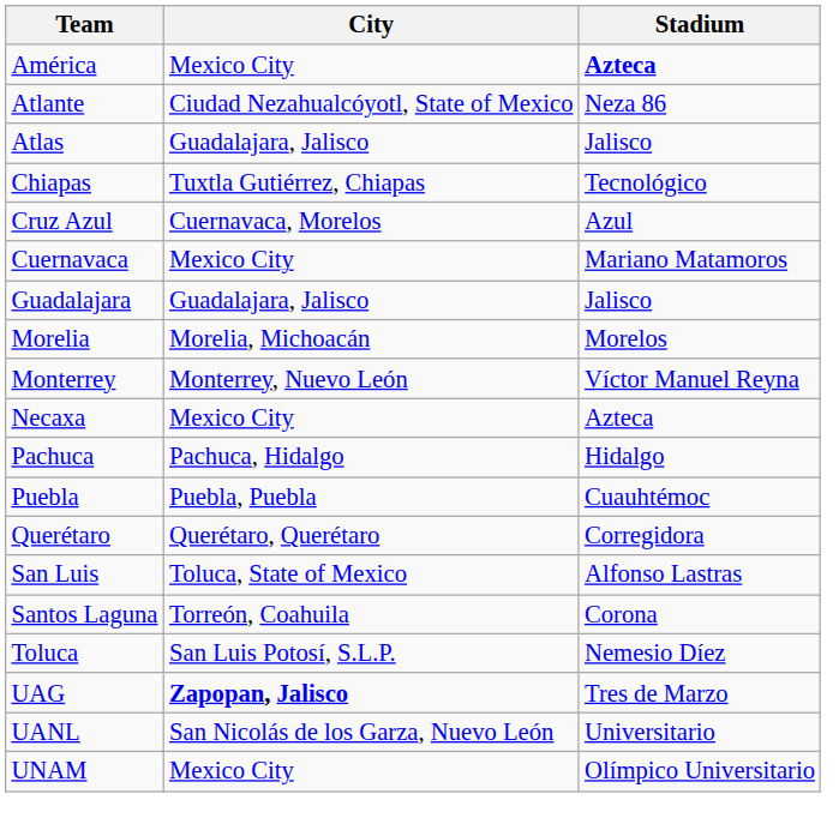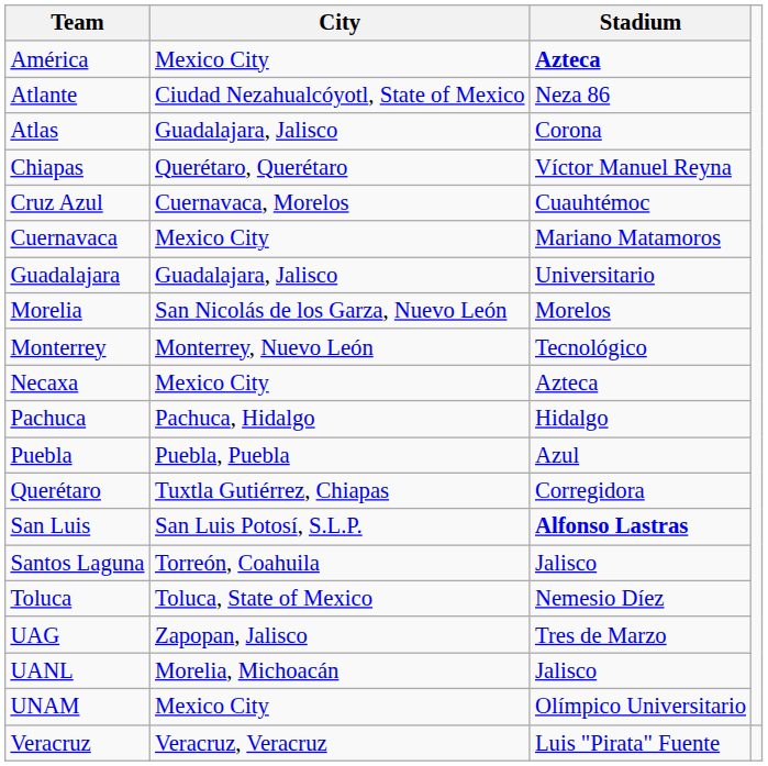 <table class="wikitable" class="toccolours sortable">
 <tr>
 <th>Team</th>
 <th>City</th>
 <th>Stadium</th>
 </tr>
 <tr>
 <td><a href='#'>América</a></td>
 <td><a href='#'>Mexico City</a></td>
 <td><strong><a href='#'>Azteca</a></strong></td>
 </tr>
 <tr>
 <td><a href='#'>Atlante</a></td>
 <td><a href='#'>Ciudad Nezahualcóyotl</a>, <a href='#'>State of Mexico</a></td>
 <td><a href='#'>Neza 86</a></td>
 </tr>
 <tr>
 <td><a href='#'>Atlas</a></td>
 <td><a href='#'>Guadalajara</a>, <a href='#'>Jalisco</a></td>
-<td><a href='#'>Jalisco</a></td>
+<td><a href='#'>Corona</a></td>
 </tr>
 <tr>
 <td><a href='#'>Chiapas</a></td>
-<td><a href='#'>Tuxtla Gutiérrez</a>, <a href='#'>Chiapas</a></td>
-<td><a href='#'>Tecnológico</a></td>
+<td><a href='#'>Querétaro</a>, <a href='#'>Querétaro</a></td>
+<td><a href='#'>Víctor Manuel Reyna</a></td>
 </tr>
 <tr>
 <td><a href='#'>Cruz Azul</a></td>
 <td><a href='#'>Cuernavaca</a>, <a href='#'>Morelos</a></td>
-<td><a href='#'>Azul</a></td>
+<td><a href='#'>Cuauhtémoc</a></td>
 </tr>
 <tr>
 <td><a href='#'>Cuernavaca</a></td>
 <td><a href='#'>Mexico City</a></td>
 <td><a href='#'>Mariano Matamoros</a></td>
 </tr>
 <tr>
 <td><a href='#'>Guadalajara</a></td>
 <td><a href='#'>Guadalajara</a>, <a href='#'>Jalisco</a></td>
-<td><a href='#'>Jalisco</a></td>
+<td><a href='#'>Universitario</a></td>
 </tr>
 <tr>
 <td><a href='#'>Morelia</a></td>
-<td><a href='#'>Morelia</a>, <a href='#'>Michoacán</a></td>
+<td><a href='#'>San Nicolás de los Garza</a>, <a href='#'>Nuevo León</a></td>
 <td><a href='#'>Morelos</a></td>
 </tr>
 <tr>
 <td><a href='#'>Monterrey</a></td>
 <td><a href='#'>Monterrey</a>, <a href='#'>Nuevo León</a></td>
-<td><a href='#'>Víctor Manuel Reyna</a></td>
+<td><a href='#'>Tecnológico</a></td>
 </tr>
 <tr>
 <td><a href='#'>Necaxa</a></td>
 <td><a href='#'>Mexico City</a></td>
 <td><a href='#'>Azteca</a></td>
 </tr>
 <tr>
 <td><a href='#'>Pachuca</a></td>
 <td><a href='#'>Pachuca</a>, <a href='#'>Hidalgo</a></td>
 <td><a href='#'>Hidalgo</a></td>
 </tr>
 <tr>
 <td><a href='#'>Puebla</a></td>
 <td><a href='#'>Puebla</a>, <a href='#'>Puebla</a></td>
-<td><a href='#'>Cuauhtémoc</a></td>
+<td><a href='#'>Azul</a></td>
 </tr>
 <tr>
 <td><a href='#'>Querétaro</a></td>
-<td><a href='#'>Querétaro</a>, <a href='#'>Querétaro</a></td>
+<td><a href='#'>Tuxtla Gutiérrez</a>, <a href='#'>Chiapas</a></td>
 <td><a href='#'>Corregidora</a></td>
 </tr>
 <tr>
 <td><a href='#'>San Luis</a></td>
-<td><a href='#'>Toluca</a>, <a href='#'>State of Mexico</a></td>
-<td><a href='#'>Alfonso Lastras</a></td>
+<td><a href='#'>San Luis Potosí</a>, <a href='#'>S.L.P.</a></td>
+<td><strong><a href='#'>Alfonso Lastras</a></strong></td>
 </tr>
 <tr>
 <td><a href='#'>Santos Laguna</a></td>
 <td><a href='#'>Torreón</a>, <a href='#'>Coahuila</a></td>
-<td><a href='#'>Corona</a></td>
+<td><a href='#'>Jalisco</a></td>
 </tr>
 <tr>
 <td><a href='#'>Toluca</a></td>
-<td><a href='#'>San Luis Potosí</a>, <a href='#'>S.L.P.</a></td>
+<td><a href='#'>Toluca</a>, <a href='#'>State of Mexico</a></td>
 <td><a href='#'>Nemesio Díez</a></td>
 </tr>
 <tr>
 <td><a href='#'>UAG</a></td>
-<td><strong><a href='#'>Zapopan</a>, <a href='#'>Jalisco</a></strong></td>
+<td><a href='#'>Zapopan</a>, <a href='#'>Jalisco</a></td>
 <td><a href='#'>Tres de Marzo</a></td>
 </tr>
 <tr>
 <td><a href='#'>UANL</a></td>
-<td><a href='#'>San Nicolás de los Garza</a>, <a href='#'>Nuevo León</a></td>
-<td><a href='#'>Universitario</a></td>
+<td><a href='#'>Morelia</a>, <a href='#'>Michoacán</a></td>
+<td><a href='#'>Jalisco</a></td>
 </tr>
 <tr>
 <td><a href='#'>UNAM</a></td>
 <td><a href='#'>Mexico City</a></td>
 <td><a href='#'>Olímpico Universitario</a></td>
 </tr>
+<tr>
+<td><a href='#'>Veracruz</a></td>
+<td><a href='#'>Veracruz</a>, <a href='#'>Veracruz</a></td>
+<td><a href='#'>Luis "Pirata" Fuente</a></td>
+<td></td>
+</tr>
 </table>
